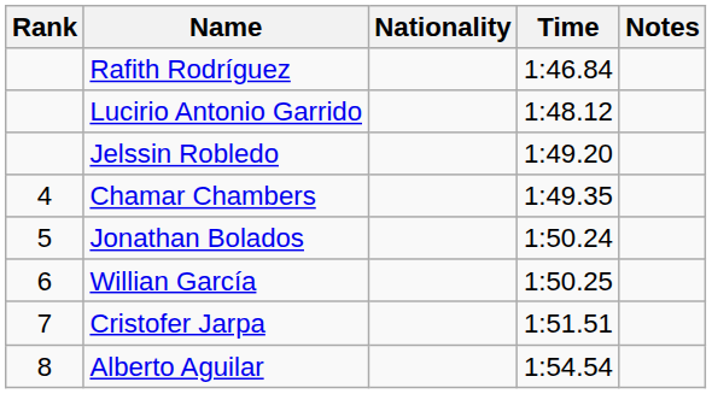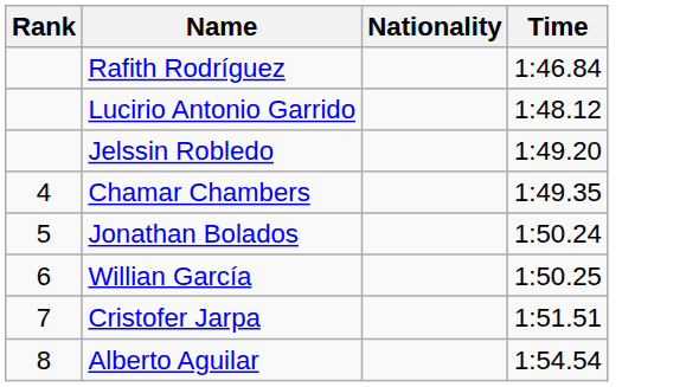 <table class="wikitable sortable" style="text-align:center;font-size:95%">
 <tr>
 <th>Rank</th>
 <th>Name</th>
 <th>Nationality</th>
 <th>Time</th>
-<th>Notes</th>
 </tr>
 <tr>
 <td></td>
 <td align=left><a href='#'>Rafith Rodríguez</a></td>
 <td align=left></td>
 <td>1:46.84</td>
-<td></td>
 </tr>
 <tr>
 <td></td>
 <td align=left><a href='#'>Lucirio Antonio Garrido</a></td>
 <td align=left></td>
 <td>1:48.12</td>
-<td></td>
 </tr>
 <tr>
 <td></td>
 <td align=left><a href='#'>Jelssin Robledo</a></td>
 <td align=left></td>
 <td>1:49.20</td>
-<td></td>
 </tr>
 <tr>
 <td>4</td>
 <td align=left><a href='#'>Chamar Chambers</a></td>
 <td align=left></td>
 <td>1:49.35</td>
-<td></td>
 </tr>
 <tr>
 <td>5</td>
 <td align=left><a href='#'>Jonathan Bolados</a></td>
 <td align=left></td>
 <td>1:50.24</td>
-<td></td>
 </tr>
 <tr>
 <td>6</td>
 <td align=left><a href='#'>Willian García</a></td>
 <td align=left></td>
 <td>1:50.25</td>
-<td></td>
 </tr>
 <tr>
 <td>7</td>
 <td align=left><a href='#'>Cristofer Jarpa</a></td>
 <td align=left></td>
 <td>1:51.51</td>
-<td></td>
 </tr>
 <tr>
 <td>8</td>
 <td align=left><a href='#'>Alberto Aguilar</a></td>
 <td align=left></td>
 <td>1:54.54</td>
-<td></td>
 </tr>
 </table>
